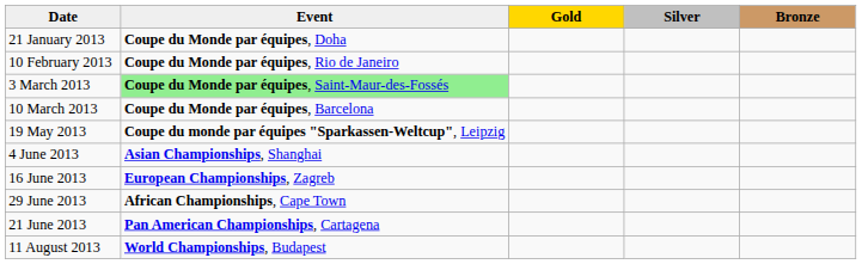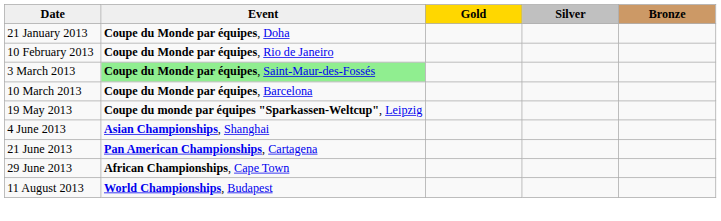 <table class="wikitable plainrowheaders">
 <tr align=center>
 <th scope=col style="width:120px; background: #efefef;">Date</th>
 <th scope=col style="background: #efefef;">Event</th>
 <th scope="col" style="width:120px; background:gold;">Gold</th>
 <th scope="col" style="width:120px; background:silver;">Silver</th>
 <th scope="col" style="width:120px; background:#c96;">Bronze</th>
 </tr>
 <tr>
 <td>21 January 2013</td>
 <td><strong>Coupe du Monde par équipes</strong>, <a href='#'>Doha</a></td>
 <td></td>
 <td></td>
 <td></td>
 </tr>
 <tr>
 <td>10 February 2013</td>
 <td><strong>Coupe du Monde par équipes</strong>, <a href='#'>Rio de Janeiro</a></td>
 <td></td>
 <td></td>
 <td></td>
 </tr>
 <tr>
 <td>3 March 2013</td>
 <td style="background: lightgreen;"><strong>Coupe du Monde par équipes</strong>, <a href='#'>Saint-Maur-des-Fossés</a></td>
 <td></td>
 <td></td>
 <td></td>
 </tr>
 <tr>
 <td>10 March 2013</td>
 <td><strong>Coupe du Monde par équipes</strong>, <a href='#'>Barcelona</a></td>
 <td></td>
 <td></td>
 <td></td>
 </tr>
 <tr>
 <td>19 May 2013</td>
 <td><strong>Coupe du monde par équipes "Sparkassen-Weltcup"</strong>, <a href='#'>Leipzig</a></td>
 <td></td>
 <td></td>
 <td></td>
 </tr>
 <tr>
 <td>4 June 2013</td>
 <td><strong><a href='#'>Asian Championships</a></strong>, <a href='#'>Shanghai</a></td>
 <td></td>
 <td></td>
 <td></td>
 </tr>
 <tr>
-<td>16 June 2013</td>
-<td><strong><a href='#'>European Championships</a></strong>, <a href='#'>Zagreb</a></td>
+<td>21 June 2013</td>
+<td><strong><a href='#'>Pan American Championships</a></strong>, <a href='#'>Cartagena</a></td>
 <td></td>
 <td></td>
 <td></td>
 </tr>
 <tr>
 <td>29 June 2013</td>
 <td><strong>African Championships</strong>, <a href='#'>Cape Town</a></td>
 <td></td>
 <td></td>
 <td></td>
 </tr>
 <tr>
-<td>21 June 2013</td>
-<td><strong><a href='#'>Pan American Championships</a></strong>, <a href='#'>Cartagena</a></td>
-<td></td>
-<td></td>
-<td></td>
-</tr>
-<tr>
 <td>11 August 2013</td>
 <td><strong><a href='#'>World Championships</a></strong>, <a href='#'>Budapest</a></td>
 <td></td>
 <td></td>
 <td></td>
 </tr>
 </table>
